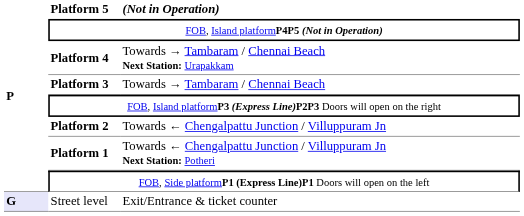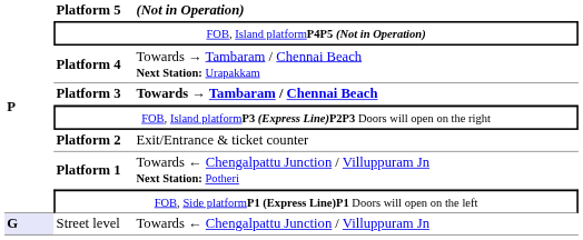 <table cellpadding="3" cellspacing="0" border="0">
 <tr>
 <td rowspan="8" style="border-bottom:solid 1px gray;" width="50" valign="center"><strong>P</strong></td>
 <td><span><strong>Platform 5</strong></span></td>
 <td><strong><em>(Not in Operation)</em></strong></td>
 </tr>
 <tr>
 <td colspan="2" style="border-top:solid 2px black;border-right:solid 2px black;border-left:solid 2px black;border-bottom:solid 2px black;text-align:center;"><a href='#'><small>FOB</small></a><small>, <a href='#'>Island platform</a><strong>P4</strong><strong>P5</strong> <strong><em>(Not in Operation)</em></strong></small></td>
 </tr>
 <tr>
 <td width="85" style="border-bottom:solid 1px gray;"><span><strong>Platform 4</strong></span></td>
 <td width="500" style="border-bottom:solid 1px gray;">Towards → <a href='#'>Tambaram</a> / <a href='#'>Chennai Beach</a><br><small><strong>Next Station:</strong> <a href='#'>Urapakkam</a></small></td>
 </tr>
 <tr>
 <td width="85" style="border-bottom:solid 1px gray;"><span><strong>Platform 3</strong></span></td>
-<td width="500" style="border-bottom:solid 1px gray;">Towards → <a href='#'>Tambaram</a> / <a href='#'>Chennai Beach</a></td>
+<td width="500" style="border-bottom:solid 1px gray;"><strong>Towards → <a href='#'>Tambaram</a> / <a href='#'>Chennai Beach</a></strong></td>
 </tr>
 <tr>
 <td colspan="2" style="border-top:solid 2px black;border-right:solid 2px black;border-left:solid 2px black;border-bottom:solid 2px black;text-align:center;"><a href='#'><small>FOB</small></a><small>, <a href='#'>Island platform</a><strong>P3</strong> <strong><em>(Express Line)</em></strong><strong>P2</strong><strong>P3</strong> Doors will open on the right</small></td>
 </tr>
 <tr>
 <td width="85" style="border-bottom:solid 1px gray;"><span><strong>Platform 2</strong></span></td>
-<td style="border-bottom:solid 1px gray;" width="500">Towards ← <a href='#'>Chengalpattu Junction</a> / <a href='#'>Villuppuram Jn</a></td>
+<td style="border-bottom:solid 1px gray;" width="50" valign="top">Exit/Entrance & ticket counter</td>
 </tr>
 <tr>
 <td width="85" style="border-bottom:solid 1px gray;"><span><strong>Platform 1</strong></span></td>
 <td style="border-bottom:solid 1px gray;" width="500">Towards ← <a href='#'>Chengalpattu Junction</a> / <a href='#'>Villuppuram Jn</a><br><small><strong>Next Station:</strong> <a href='#'>Potheri</a></small></td>
 </tr>
 <tr>
 <td style="border-top:solid 2px black;border-right:solid 2px black;border-left:solid 2px black;border-bottom:solid 1px gray;" colspan=2  align=center><a href='#'><small>FOB</small></a><small>, <a href='#'>Side platform</a><strong>P1 (Express Line)</strong><strong>P1</strong> Doors will open on the left</small></td>
 </tr>
 <tr>
 <td style="background: lavender; border-bottom:solid 1px gray;" width="50" valign="top"><strong>G</strong></td>
 <td style="border-bottom:solid 1px gray;" width="50" valign="top">Street level</td>
-<td style="border-bottom:solid 1px gray;" width="50" valign="top">Exit/Entrance & ticket counter</td>
+<td style="border-bottom:solid 1px gray;" width="500">Towards ← <a href='#'>Chengalpattu Junction</a> / <a href='#'>Villuppuram Jn</a></td>
 </tr>
 <tr>
 </tr>
 </table>
